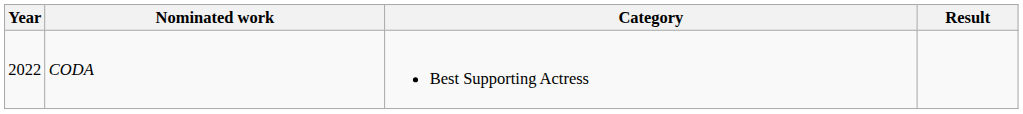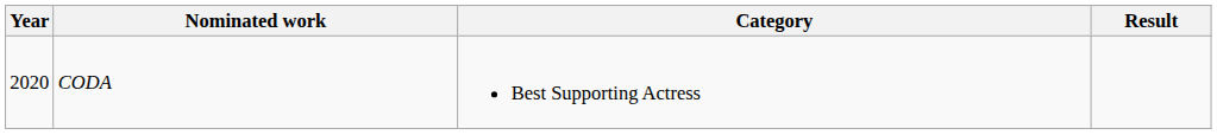 <table class=wikitable>
 <tr>
 <th width=4%>Year</th>
 <th width=33.5%>Nominated work</th>
 <th width=52.5%>Category</th>
 <th width=10%>Result</th>
 </tr>
 <tr>
-<td>2022</td>
+<td>2020</td>
 <td><em>CODA</em></td>
 <td><br><ul><li>Best Supporting Actress</li></ul></td>
 <td></td>
 </tr>
 </table>
